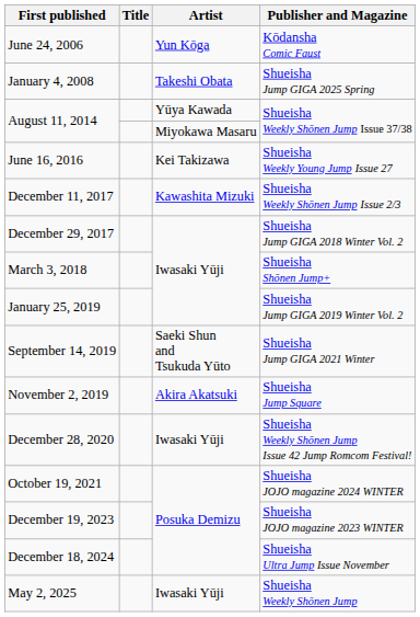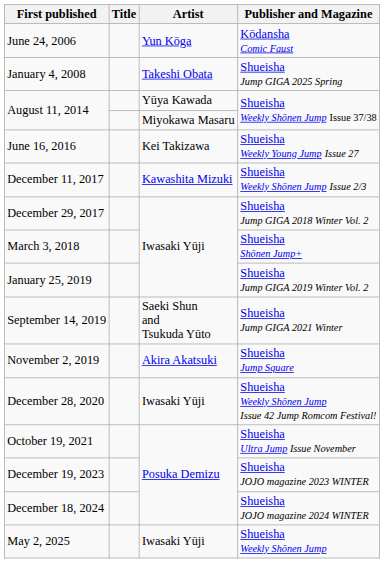 <table class="wikitable">
 <tr>
 <th>First published</th>
 <th>Title</th>
 <th>Artist</th>
 <th>Publisher and Magazine</th>
 </tr>
 <tr>
 <td>June 24, 2006</td>
 <td></td>
 <td><a href='#'>Yun Kōga</a></td>
 <td><a href='#'>Kōdansha</a><br><small><em><a href='#'>Comic Faust</a></em></small></td>
 </tr>
 <tr>
 <td>January 4, 2008</td>
 <td></td>
 <td><a href='#'>Takeshi Obata</a></td>
 <td><a href='#'>Shueisha</a><br><small><em>Jump GIGA 2025 Spring</em></small></td>
 </tr>
 <tr>
 <td rowspan="2">August 11, 2014</td>
 <td></td>
 <td>Yūya Kawada</td>
 <td rowspan="2"><a href='#'>Shueisha</a><br><small><em><a href='#'>Weekly Shōnen Jump</a></em></small> <small>Issue 37/38</small></td>
 </tr>
 <tr>
 <td></td>
 <td>Miyokawa Masaru</td>
 </tr>
 <tr>
 <td>June 16, 2016</td>
 <td></td>
 <td>Kei Takizawa</td>
 <td><a href='#'>Shueisha</a><br><em><small><a href='#'>Weekly Young Jump</a></small> <small>Issue 27</small></em></td>
 </tr>
 <tr>
 <td>December 11, 2017</td>
 <td></td>
 <td><a href='#'>Kawashita Mizuki</a></td>
 <td><a href='#'>Shueisha</a><br><em><small><a href='#'>Weekly Shōnen Jump</a></small> <small>Issue 2/3</small></em></td>
 </tr>
 <tr>
 <td>December 29, 2017</td>
 <td></td>
 <td rowspan="3">Iwasaki Yūji</td>
 <td><a href='#'>Shueisha</a><br><small><em>Jump GIGA 2018 Winter Vol. 2</em></small></td>
 </tr>
 <tr>
 <td>March 3, 2018</td>
 <td></td>
 <td><a href='#'>Shueisha</a><br><small><em><a href='#'>Shōnen Jump+</a></em></small></td>
 </tr>
 <tr>
 <td>January 25, 2019</td>
 <td></td>
 <td><a href='#'>Shueisha</a><br><small><em>Jump GIGA 2019 Winter Vol. 2</em></small></td>
 </tr>
 <tr>
 <td>September 14, 2019</td>
 <td></td>
 <td>Saeki Shun<br>and<br>Tsukuda Yūto</td>
 <td><a href='#'>Shueisha</a><br><small><em>Jump GIGA 2021 Winter</em></small></td>
 </tr>
 <tr>
 <td>November 2, 2019</td>
 <td></td>
 <td><a href='#'>Akira Akatsuki</a></td>
 <td><a href='#'>Shueisha</a><br><small><em><a href='#'>Jump Square</a></em></small></td>
 </tr>
 <tr>
 <td>December 28, 2020</td>
 <td></td>
 <td>Iwasaki Yūji</td>
 <td><a href='#'>Shueisha</a><br><em><small><a href='#'>Weekly Shōnen Jump</a></small> <small><br>Issue 42 Jump Romcom Festival!</small></em></td>
 </tr>
 <tr>
 <td>October 19, 2021</td>
 <td></td>
 <td rowspan="3"><a href='#'>Posuka Demizu</a></td>
-<td><a href='#'>Shueisha</a><br><small><em>JOJO magazine 2024 WINTER</em></small></td>
+<td><a href='#'>Shueisha</a><br><small><em><a href='#'>Ultra Jump</a> Issue November</em></small></td>
 </tr>
 <tr>
 <td>December 19, 2023</td>
 <td></td>
 <td><a href='#'>Shueisha</a><br><small><em>JOJO magazine 2023 WINTER</em></small></td>
 </tr>
 <tr>
 <td>December 18, 2024</td>
 <td></td>
-<td><a href='#'>Shueisha</a><br><small><em><a href='#'>Ultra Jump</a> Issue November</em></small></td>
+<td><a href='#'>Shueisha</a><br><small><em>JOJO magazine 2024 WINTER</em></small></td>
 </tr>
 <tr>
 <td>May 2, 2025</td>
 <td></td>
 <td>Iwasaki Yūji</td>
 <td><a href='#'>Shueisha</a><br><small><em><a href='#'>Weekly Shōnen Jump</a></em></small></td>
 </tr>
 </table>
